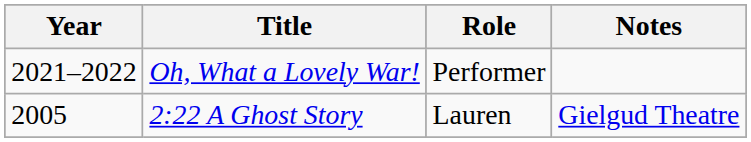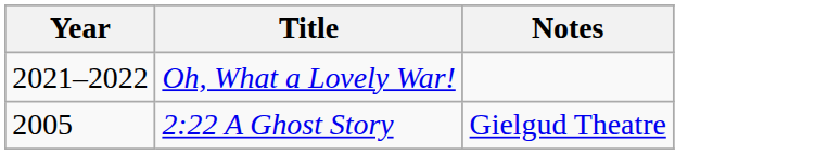 <table class="wikitable sortable">
 <tr>
 <th>Year</th>
 <th>Title</th>
-<th>Role</th>
 <th class="unsortable">Notes</th>
 </tr>
 <tr>
 <td>2021–2022</td>
 <td><em><a href='#'>Oh, What a Lovely War!</a></em></td>
-<td>Performer</td>
 <td></td>
 </tr>
 <tr>
 <td>2005</td>
 <td><em><a href='#'>2:22 A Ghost Story</a></em></td>
-<td>Lauren</td>
 <td><a href='#'>Gielgud Theatre</a></td>
 </tr>
 </table>
